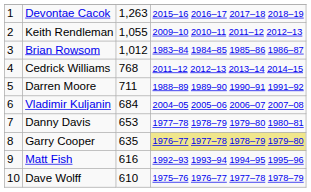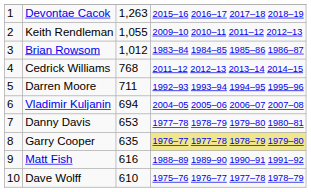 <table class="wikitable">
 <tr>
 </tr>
 <tr>
 <td>1</td>
 <td><a href='#'>Devontae Cacok</a></td>
 <td>1,263</td>
 <td style="font-size:80%;"><a href='#'>2015–16</a> <a href='#'>2016–17</a> <a href='#'>2017–18</a> <a href='#'>2018–19</a></td>
 </tr>
 <tr>
 <td>2</td>
 <td>Keith Rendleman</td>
 <td>1,055</td>
 <td style="font-size:80%;"><a href='#'>2009–10</a> <a href='#'>2010–11</a> <a href='#'>2011–12</a> <a href='#'>2012–13</a></td>
 </tr>
 <tr>
 <td>3</td>
 <td><a href='#'>Brian Rowsom</a></td>
 <td>1,012</td>
 <td style="font-size:80%;"><a href='#'>1983–84</a> <a href='#'>1984–85</a> <a href='#'>1985–86</a> <a href='#'>1986–87</a></td>
 </tr>
 <tr>
 <td>4</td>
 <td>Cedrick Williams</td>
 <td>768</td>
 <td style="font-size:80%;"><a href='#'>2011–12</a> <a href='#'>2012–13</a> <a href='#'>2013–14</a> <a href='#'>2014–15</a></td>
 </tr>
 <tr>
 <td>5</td>
 <td>Darren Moore</td>
 <td>711</td>
-<td style="font-size:80%;"><a href='#'>1988–89</a> <a href='#'>1989–90</a> <a href='#'>1990–91</a> <a href='#'>1991–92</a></td>
+<td style="font-size:80%;"><a href='#'>1992–93</a> <a href='#'>1993–94</a> <a href='#'>1994–95</a> <a href='#'>1995–96</a></td>
 </tr>
 <tr>
 <td>6</td>
 <td><a href='#'>Vladimir Kuljanin</a></td>
-<td>684</td>
+<td>694</td>
 <td style="font-size:80%;"><a href='#'>2004–05</a> <a href='#'>2005–06</a> <a href='#'>2006–07</a> <a href='#'>2007–08</a></td>
 </tr>
 <tr>
 <td>7</td>
 <td>Danny Davis</td>
 <td>653</td>
 <td style="font-size:80%;"><a href='#'>1977–78</a> <a href='#'>1978–79</a> <a href='#'>1979–80</a> <a href='#'>1980–81</a></td>
 </tr>
 <tr>
 <td>8</td>
 <td>Garry Cooper</td>
 <td>635</td>
 <td style="background: khaki; font-size:80%;"><a href='#'>1976–77</a> <a href='#'>1977–78</a> <a href='#'>1978–79</a> <a href='#'>1979–80</a></td>
 </tr>
 <tr>
 <td>9</td>
 <td><a href='#'>Matt Fish</a></td>
 <td>616</td>
-<td style="font-size:80%;"><a href='#'>1992–93</a> <a href='#'>1993–94</a> <a href='#'>1994–95</a> <a href='#'>1995–96</a></td>
+<td style="font-size:80%;"><a href='#'>1988–89</a> <a href='#'>1989–90</a> <a href='#'>1990–91</a> <a href='#'>1991–92</a></td>
 </tr>
 <tr>
 <td>10</td>
 <td>Dave Wolff</td>
 <td>610</td>
 <td style="font-size:80%;"><a href='#'>1975–76</a> <a href='#'>1976–77</a> <a href='#'>1977–78</a> <a href='#'>1978–79</a></td>
 </tr>
 </table>
